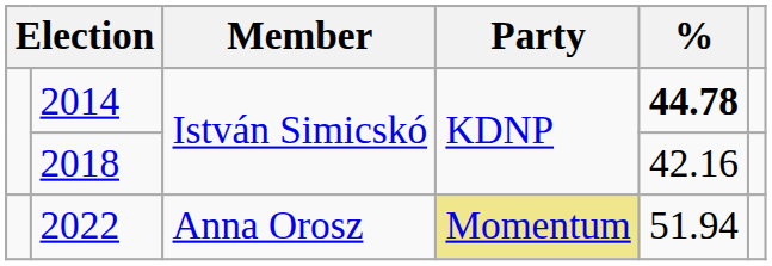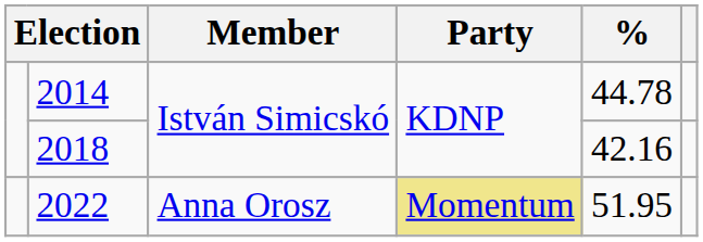 <table class=wikitable>
 <tr>
 <th colspan=2>Election</th>
 <th>Member</th>
 <th>Party</th>
 <th>%</th>
 <th></th>
 </tr>
 <tr>
 <td rowspan=2 bgcolor=></td>
 <td><a href='#'>2014</a></td>
 <td rowspan=2><a href='#'>István Simicskó</a></td>
 <td rowspan=2><a href='#'>KDNP</a></td>
-<td align=right><strong>44.78</strong></td>
+<td align=right>44.78</td>
 <td align=center></td>
 </tr>
 <tr>
 <td><a href='#'>2018</a></td>
 <td align=right>42.16</td>
 <td align=center></td>
 </tr>
 <tr>
 <td bgcolor=></td>
 <td><a href='#'>2022</a></td>
 <td><a href='#'>Anna Orosz</a></td>
 <td style="background: khaki;"><a href='#'>Momentum</a></td>
-<td align=right>51.94</td>
+<td align=right>51.95</td>
 <td align=center></td>
 </tr>
 </table>
